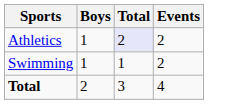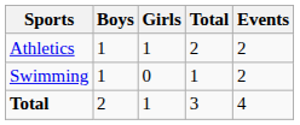 <table class="wikitable">
 <tr>
 <th>Sports</th>
 <th>Boys</th>
+<th>Girls</th>
 <th>Total</th>
 <th>Events</th>
 </tr>
 <tr>
 <td><a href='#'>Athletics</a></td>
 <td>1</td>
-<td style="background: lavender;">2</td>
+<td>1</td>
+<td>2</td>
 <td>2</td>
 </tr>
 <tr>
 <td><a href='#'>Swimming</a></td>
 <td>1</td>
+<td>0</td>
 <td>1</td>
 <td>2</td>
 </tr>
 <tr>
 <td><strong>Total</strong></td>
 <td>2</td>
+<td>1</td>
 <td>3</td>
 <td>4</td>
 </tr>
 </table>
